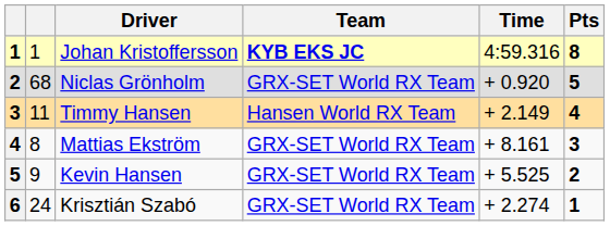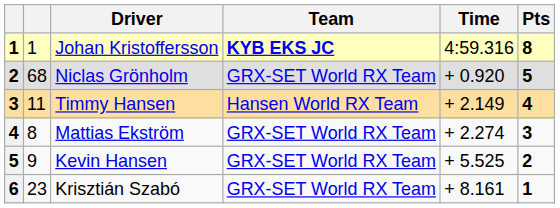 <table class="wikitable" style="font-size:95%">
 <tr>
 <th></th>
 <th></th>
 <th>Driver</th>
 <th>Team</th>
 <th>Time</th>
 <th>Pts</th>
 </tr>
 <tr>
 <th style="background:#ffffbf;">1</th>
 <td style="background:#ffffbf;">1</td>
 <td style="background:#ffffbf;"> <a href='#'>Johan Kristoffersson</a></td>
 <td style="background:#ffffbf;"><strong><a href='#'>KYB EKS JC</a></strong></td>
 <td style="background:#ffffbf;">4:59.316</td>
 <td style="background:#ffffbf;"><strong>8</strong></td>
 </tr>
 <tr>
 <th style="background:#dfdfdf;">2</th>
 <td style="background:#dfdfdf;">68</td>
 <td style="background:#dfdfdf;"> <a href='#'>Niclas Grönholm</a></td>
 <td style="background:#dfdfdf;"><a href='#'>GRX-SET World RX Team</a></td>
 <td style="background:#dfdfdf;">+ 0.920</td>
 <td style="background:#dfdfdf;"><strong>5</strong></td>
 </tr>
 <tr>
 <th style="background:#ffdf9f;">3</th>
 <td style="background:#ffdf9f;">11</td>
 <td style="background:#ffdf9f;"> <a href='#'>Timmy Hansen</a></td>
 <td style="background:#ffdf9f;"><a href='#'>Hansen World RX Team</a></td>
 <td style="background:#ffdf9f;">+ 2.149</td>
 <td style="background:#ffdf9f;"><strong>4</strong></td>
 </tr>
 <tr>
 <th>4</th>
 <td>8</td>
 <td> <a href='#'>Mattias Ekström</a></td>
 <td><a href='#'>GRX-SET World RX Team</a></td>
-<td>+ 8.161</td>
+<td>+ 2.274</td>
 <td><strong>3</strong></td>
 </tr>
 <tr>
 <th>5</th>
 <td>9</td>
 <td> <a href='#'>Kevin Hansen</a></td>
 <td><a href='#'>GRX-SET World RX Team</a></td>
 <td>+ 5.525</td>
 <td><strong>2</strong></td>
 </tr>
 <tr>
 <th>6</th>
-<td>24</td>
+<td>23</td>
 <td> Krisztián Szabó</td>
 <td><a href='#'>GRX-SET World RX Team</a></td>
-<td>+ 2.274</td>
+<td>+ 8.161</td>
 <td><strong>1</strong></td>
 </tr>
 </table>
